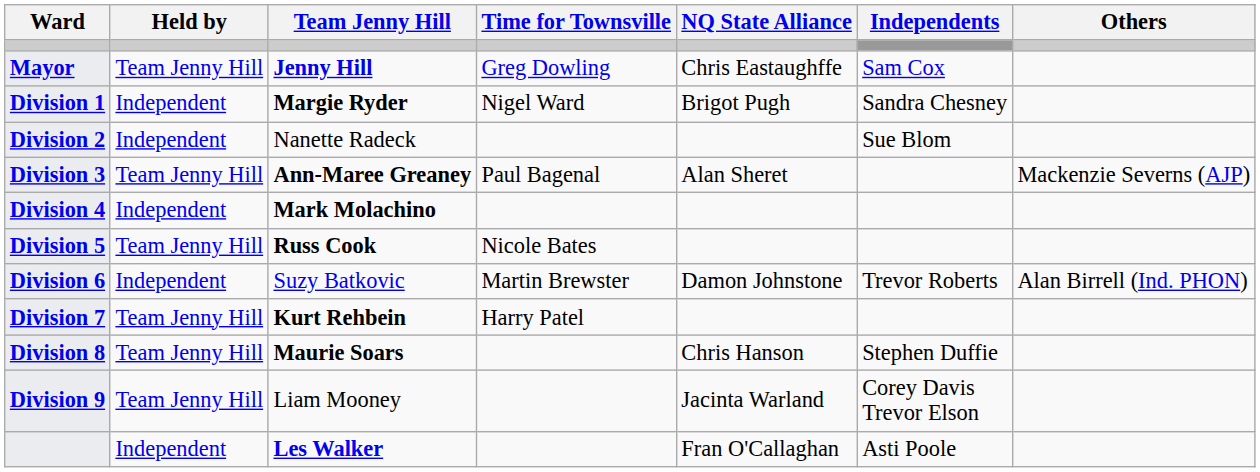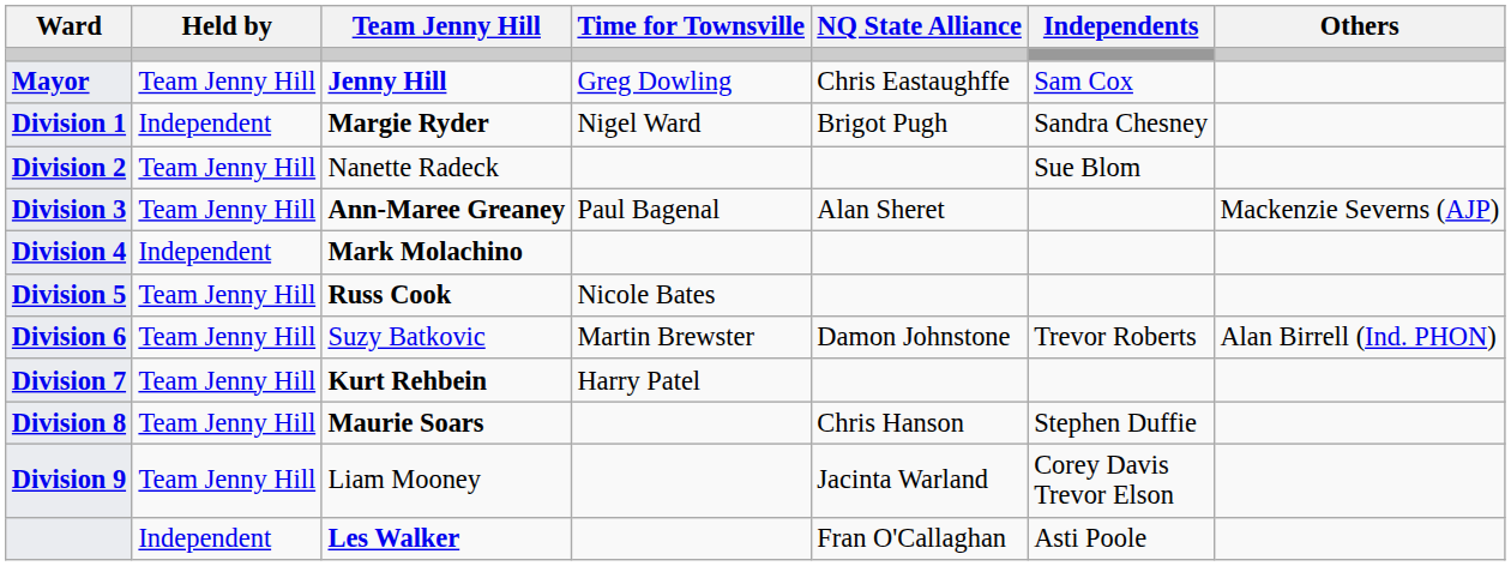 <table class="wikitable">
 <tr>
 <th>Ward</th>
 <th>Held by</th>
 <th><a href='#'>Team Jenny Hill</a></th>
 <th><a href='#'>Time for Townsville</a></th>
 <th><a href='#'>NQ State Alliance</a></th>
 <th><a href='#'>Independents</a></th>
 <th>Others</th>
 </tr>
 <tr bgcolor="#cccccc">
 <td></td>
 <td></td>
 <td></td>
 <td></td>
 <td></td>
 <td bgcolor="#999999"></td>
 <td></td>
 </tr>
 <tr>
 <td align="left"; style=background:#EAECF0><strong><a href='#'>Mayor</a></strong></td>
 <td><a href='#'>Team Jenny Hill</a></td>
 <td><strong><a href='#'>Jenny Hill</a></strong></td>
 <td><a href='#'>Greg Dowling</a></td>
 <td>Chris Eastaughffe</td>
 <td><a href='#'>Sam Cox</a></td>
 <td></td>
 </tr>
 <tr>
 <td align="left"; style=background:#EAECF0><strong><a href='#'>Division 1</a></strong></td>
 <td><a href='#'>Independent</a></td>
 <td><strong>Margie Ryder</strong></td>
 <td>Nigel Ward</td>
 <td>Brigot Pugh</td>
 <td>Sandra Chesney</td>
 <td></td>
 </tr>
 <tr>
 <td align="left"; style=background:#EAECF0><strong><a href='#'>Division 2</a></strong></td>
-<td><a href='#'>Independent</a></td>
+<td><a href='#'>Team Jenny Hill</a></td>
 <td>Nanette Radeck</td>
 <td></td>
 <td></td>
 <td>Sue Blom</td>
 <td></td>
 </tr>
 <tr>
 <td align="left"; style=background:#EAECF0><strong><a href='#'>Division 3</a></strong></td>
 <td><a href='#'>Team Jenny Hill</a></td>
 <td><strong>Ann-Maree Greaney</strong></td>
 <td>Paul Bagenal</td>
 <td>Alan Sheret</td>
 <td></td>
 <td>Mackenzie Severns (<a href='#'>AJP</a>)</td>
 </tr>
 <tr>
 <td align="left"; style=background:#EAECF0><strong><a href='#'>Division 4</a></strong></td>
 <td><a href='#'>Independent</a></td>
 <td><strong>Mark Molachino</strong></td>
 <td></td>
 <td></td>
 <td></td>
 <td></td>
 </tr>
 <tr>
 <td align="left"; style=background:#EAECF0><strong><a href='#'>Division 5</a></strong></td>
 <td><a href='#'>Team Jenny Hill</a></td>
 <td><strong>Russ Cook</strong></td>
 <td>Nicole Bates</td>
 <td></td>
 <td></td>
 <td></td>
 </tr>
 <tr>
 <td align="left"; style=background:#EAECF0><strong><a href='#'>Division 6</a></strong></td>
-<td><a href='#'>Independent</a></td>
+<td><a href='#'>Team Jenny Hill</a></td>
 <td><a href='#'>Suzy Batkovic</a></td>
 <td>Martin Brewster</td>
 <td>Damon Johnstone</td>
 <td>Trevor Roberts</td>
 <td>Alan Birrell (<a href='#'>Ind. PHON</a>)</td>
 </tr>
 <tr>
 <td align="left"; style=background:#EAECF0><strong><a href='#'>Division 7</a></strong></td>
 <td><a href='#'>Team Jenny Hill</a></td>
 <td><strong>Kurt Rehbein</strong></td>
 <td>Harry Patel</td>
 <td></td>
 <td></td>
 <td></td>
 </tr>
 <tr>
 <td align="left"; style=background:#EAECF0><strong><a href='#'>Division 8</a></strong></td>
 <td><a href='#'>Team Jenny Hill</a></td>
 <td><strong>Maurie Soars</strong></td>
 <td></td>
 <td>Chris Hanson</td>
 <td>Stephen Duffie</td>
 <td></td>
 </tr>
 <tr>
 <td align="left"; style=background:#EAECF0><strong><a href='#'>Division 9</a></strong></td>
 <td><a href='#'>Team Jenny Hill</a></td>
 <td>Liam Mooney</td>
 <td></td>
 <td>Jacinta Warland</td>
 <td>Corey Davis <br> Trevor Elson</td>
 <td></td>
 </tr>
 <tr>
 <td align="left"; style=background:#EAECF0><strong></strong></td>
 <td><a href='#'>Independent</a></td>
 <td><strong><a href='#'>Les Walker</a></strong></td>
 <td></td>
 <td>Fran O'Callaghan</td>
 <td>Asti Poole</td>
 <td></td>
 </tr>
 </table>
